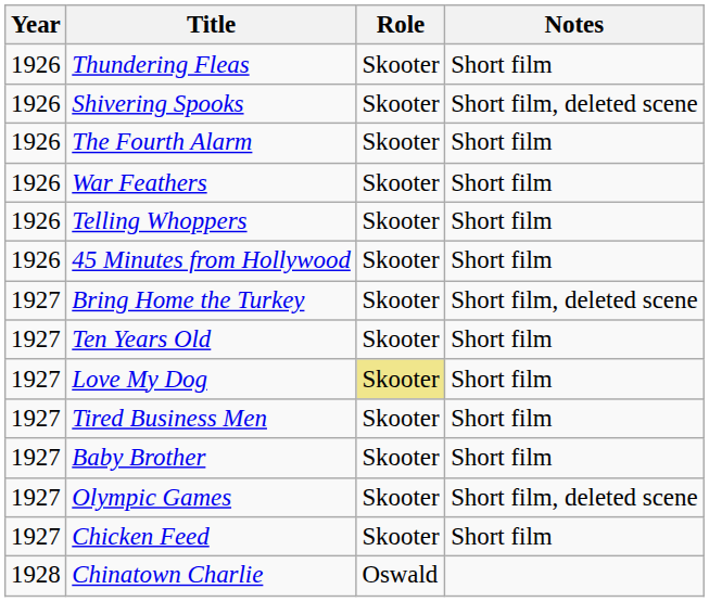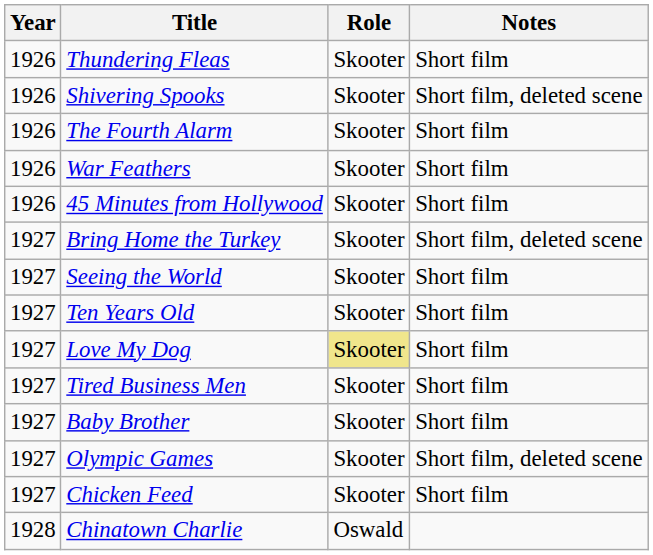 <table class="wikitable sortable">
 <tr>
 <th>Year</th>
 <th>Title</th>
 <th>Role</th>
 <th class="unsortable">Notes</th>
 </tr>
 <tr>
 <td>1926</td>
 <td><em><a href='#'>Thundering Fleas</a></em></td>
 <td>Skooter</td>
 <td>Short film</td>
 </tr>
 <tr>
 <td>1926</td>
 <td><em><a href='#'>Shivering Spooks</a></em></td>
 <td>Skooter</td>
 <td>Short film, deleted scene</td>
 </tr>
 <tr>
 <td>1926</td>
 <td><em><a href='#'>The Fourth Alarm</a></em></td>
 <td>Skooter</td>
 <td>Short film</td>
 </tr>
 <tr>
 <td>1926</td>
 <td><em><a href='#'>War Feathers</a></em></td>
 <td>Skooter</td>
 <td>Short film</td>
 </tr>
 <tr>
 <td>1926</td>
-<td><em><a href='#'>Telling Whoppers</a></em></td>
-<td>Skooter</td>
-<td>Short film</td>
-</tr>
-<tr>
-<td>1926</td>
 <td><em><a href='#'>45 Minutes from Hollywood</a></em></td>
 <td>Skooter</td>
 <td>Short film</td>
 </tr>
 <tr>
 <td>1927</td>
 <td><em><a href='#'>Bring Home the Turkey</a></em></td>
 <td>Skooter</td>
 <td>Short film, deleted scene</td>
+</tr>
+<tr>
+<td>1927</td>
+<td><em><a href='#'>Seeing the World</a></em></td>
+<td>Skooter</td>
+<td>Short film</td>
 </tr>
 <tr>
 <td>1927</td>
 <td><em><a href='#'>Ten Years Old</a></em></td>
 <td>Skooter</td>
 <td>Short film</td>
 </tr>
 <tr>
 <td>1927</td>
 <td><em><a href='#'>Love My Dog</a></em></td>
 <td style="background: khaki;">Skooter</td>
 <td>Short film</td>
 </tr>
 <tr>
 <td>1927</td>
 <td><em><a href='#'>Tired Business Men</a></em></td>
 <td>Skooter</td>
 <td>Short film</td>
 </tr>
 <tr>
 <td>1927</td>
 <td><em><a href='#'>Baby Brother</a></em></td>
 <td>Skooter</td>
 <td>Short film</td>
 </tr>
 <tr>
 <td>1927</td>
 <td><a href='#'><em>Olympic Games</em></a></td>
 <td>Skooter</td>
 <td>Short film, deleted scene</td>
 </tr>
 <tr>
 <td>1927</td>
 <td><em><a href='#'>Chicken Feed</a></em></td>
 <td>Skooter</td>
 <td>Short film</td>
 </tr>
 <tr>
 <td>1928</td>
 <td><em><a href='#'>Chinatown Charlie</a></em></td>
 <td>Oswald</td>
 <td></td>
 </tr>
 </table>
